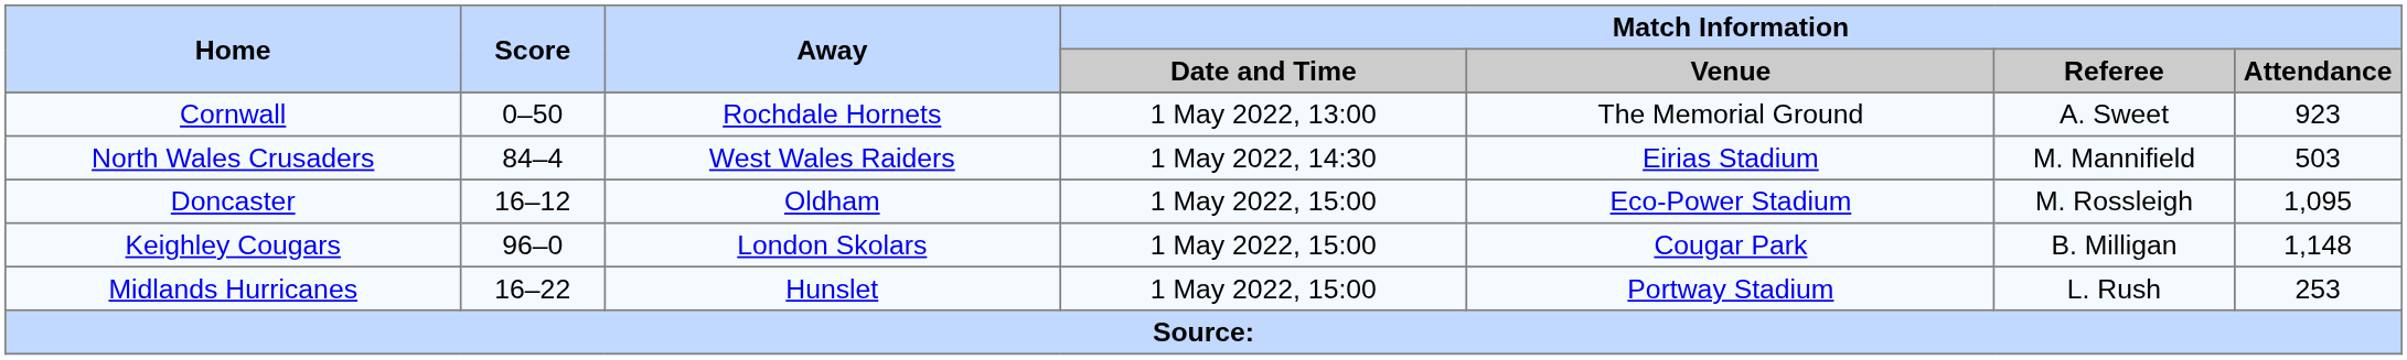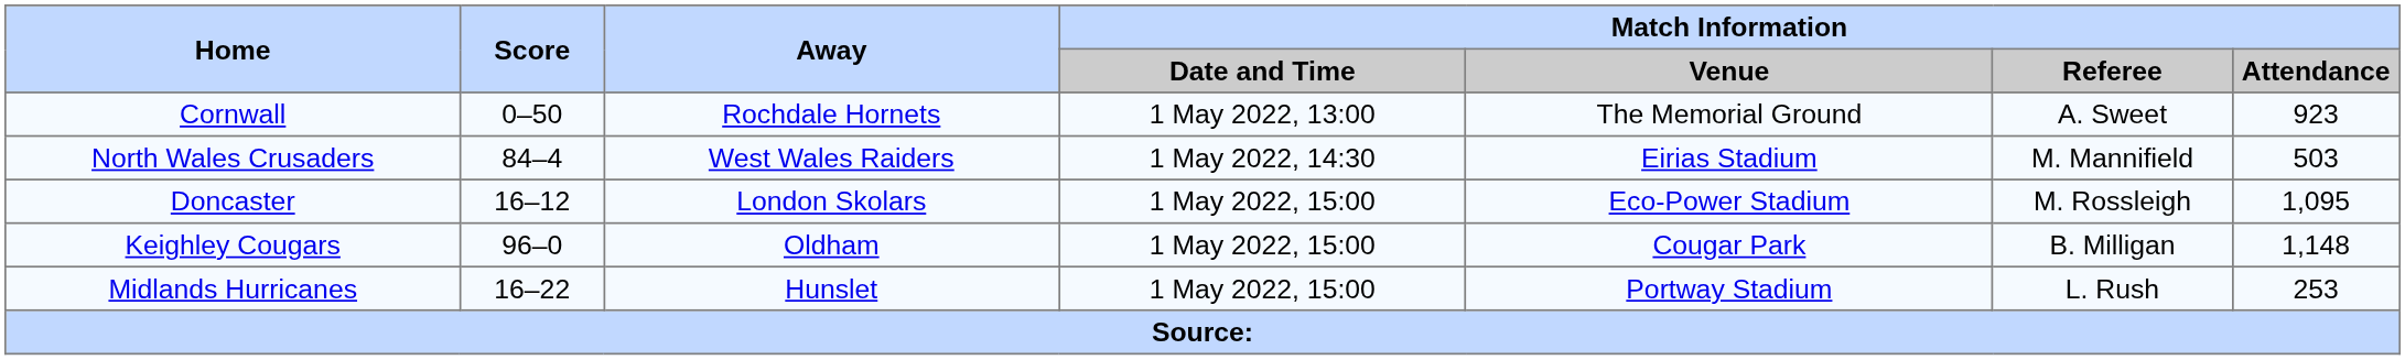 <table border=1 style="border-collapse:collapse; font-size:90%; text-align:center;" cellpadding=3 cellspacing=0 width=100%>
 <tr bgcolor=#C1D8FF>
 <th scope="col" rowspan=2 width=19%>Home</th>
 <th scope="col" rowspan=2 width=6%>Score</th>
 <th scope="col" rowspan=2 width=19%>Away</th>
 <th colspan=4>Match Information</th>
 </tr>
 <tr bgcolor=#CCCCCC>
 <th scope="col" width=17%>Date and Time</th>
 <th scope="col" width=22%>Venue</th>
 <th scope="col" width=10%>Referee</th>
 <th scope="col" width=7%>Attendance</th>
 </tr>
 <tr bgcolor=#F5FAFF>
 <td> <a href='#'>Cornwall</a></td>
 <td>0–50</td>
 <td> <a href='#'>Rochdale Hornets</a></td>
 <td>1 May 2022, 13:00</td>
 <td>The Memorial Ground</td>
 <td>A. Sweet</td>
 <td>923</td>
 </tr>
 <tr bgcolor=#F5FAFF>
 <td> <a href='#'>North Wales Crusaders</a></td>
 <td>84–4</td>
 <td> <a href='#'>West Wales Raiders</a></td>
 <td>1 May 2022, 14:30</td>
 <td><a href='#'>Eirias Stadium</a></td>
 <td>M. Mannifield</td>
 <td>503</td>
 </tr>
 <tr bgcolor=#F5FAFF>
 <td> <a href='#'>Doncaster</a></td>
 <td>16–12</td>
-<td> <a href='#'>Oldham</a></td>
+<td> <a href='#'>London Skolars</a></td>
 <td>1 May 2022, 15:00</td>
 <td><a href='#'>Eco-Power Stadium</a></td>
 <td>M. Rossleigh</td>
 <td>1,095</td>
 </tr>
 <tr bgcolor=#F5FAFF>
 <td> <a href='#'>Keighley Cougars</a></td>
 <td>96–0</td>
-<td> <a href='#'>London Skolars</a></td>
+<td> <a href='#'>Oldham</a></td>
 <td>1 May 2022, 15:00</td>
 <td><a href='#'>Cougar Park</a></td>
 <td>B. Milligan</td>
 <td>1,148</td>
 </tr>
 <tr bgcolor=#F5FAFF>
 <td> <a href='#'>Midlands Hurricanes</a></td>
 <td>16–22</td>
 <td> <a href='#'>Hunslet</a></td>
 <td>1 May 2022, 15:00</td>
 <td><a href='#'>Portway Stadium</a></td>
 <td>L. Rush</td>
 <td>253</td>
 </tr>
 <tr style="background:#c1d8ff;">
 <th colspan=7>Source:</th>
 </tr>
 </table>
